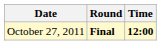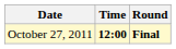 <table class="wikitable">
 <tr>
 <th>Date</th>
+<th>Time</th>
 <th>Round</th>
-<th>Time</th>
 </tr>
 <tr style=background:lemonchiffon>
 <td>October 27, 2011</td>
+<td><strong>12:00</strong></td>
 <td><strong>Final</strong></td>
-<td><strong>12:00</strong></td>
 </tr>
 </table>
